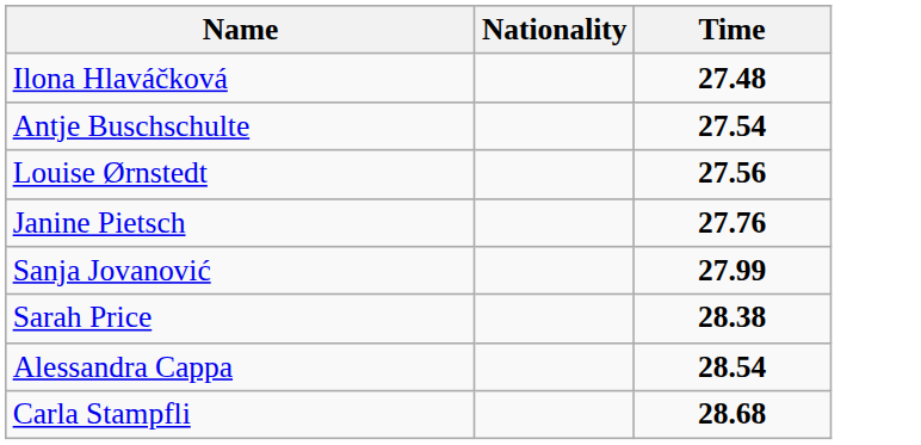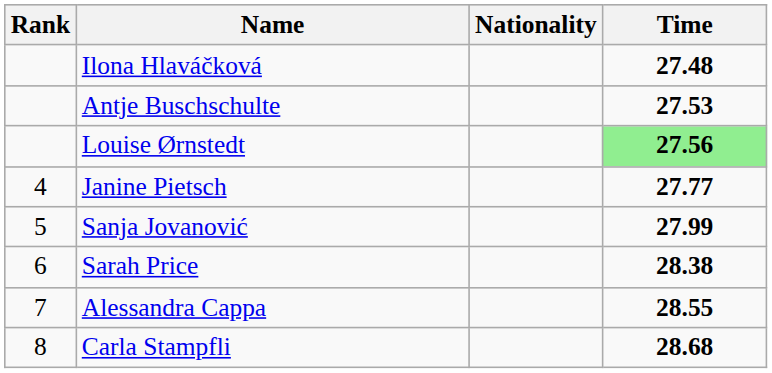 <table class="wikitable">
 <tr>
+<th>Rank</th>
 <th style="width: 15em">Name</th>
 <th>Nationality</th>
 <th style="width: 6em">Time</th>
 </tr>
 <tr>
+<td align="center"></td>
 <td><a href='#'>Ilona Hlaváčková</a></td>
 <td></td>
 <td align="center"><strong>27.48</strong></td>
 </tr>
 <tr>
+<td align="center"></td>
 <td><a href='#'>Antje Buschschulte</a></td>
 <td></td>
-<td align="center"><strong>27.54</strong></td>
+<td align="center"><strong>27.53</strong></td>
 </tr>
 <tr>
+<td align="center"></td>
 <td><a href='#'>Louise Ørnstedt</a></td>
 <td></td>
-<td align="center"><strong>27.56</strong></td>
+<td align="center" style="background: lightgreen;"><strong>27.56</strong></td>
 </tr>
 <tr>
+<td align="center">4</td>
 <td><a href='#'>Janine Pietsch</a></td>
 <td></td>
-<td align="center"><strong>27.76</strong></td>
+<td align="center"><strong>27.77</strong></td>
 </tr>
 <tr>
+<td align="center">5</td>
 <td><a href='#'>Sanja Jovanović</a></td>
 <td></td>
 <td align="center"><strong>27.99</strong></td>
 </tr>
 <tr>
+<td align="center">6</td>
 <td><a href='#'>Sarah Price</a></td>
 <td></td>
 <td align="center"><strong>28.38</strong></td>
 </tr>
 <tr>
+<td align="center">7</td>
 <td><a href='#'>Alessandra Cappa</a></td>
 <td></td>
-<td align="center"><strong>28.54</strong></td>
+<td align="center"><strong>28.55</strong></td>
 </tr>
 <tr>
+<td align="center">8</td>
 <td><a href='#'>Carla Stampfli</a></td>
 <td></td>
 <td align="center"><strong>28.68</strong></td>
 </tr>
 </table>
